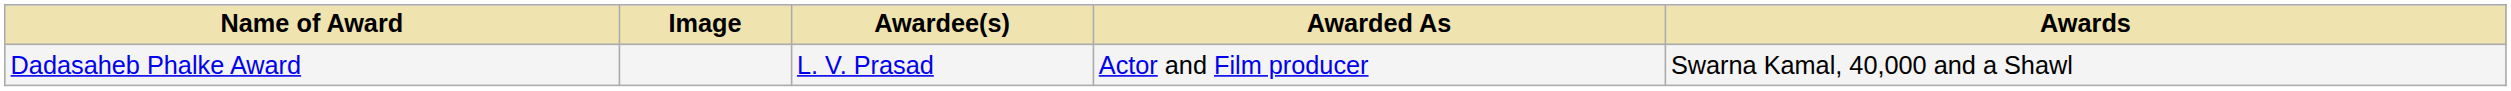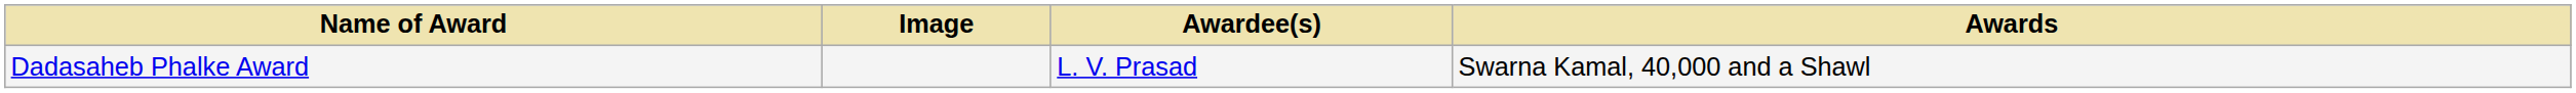 <table class="wikitable" style="width:100%;">
 <tr>
 <th style="background-color:#EFE4B0;">Name of Award</th>
 <th style="background-color:#EFE4B0;">Image</th>
 <th style="background-color:#EFE4B0;">Awardee(s)</th>
-<th style="background-color:#EFE4B0;">Awarded As</th>
 <th style="background-color:#EFE4B0;">Awards</th>
 </tr>
 <tr style="background-color:#F4F4F4">
 <td><a href='#'>Dadasaheb Phalke Award</a></td>
 <td></td>
 <td><a href='#'>L. V. Prasad</a></td>
-<td><a href='#'>Actor</a> and <a href='#'>Film producer</a></td>
 <td>Swarna Kamal, 40,000 and a Shawl</td>
 </tr>
 </table>
